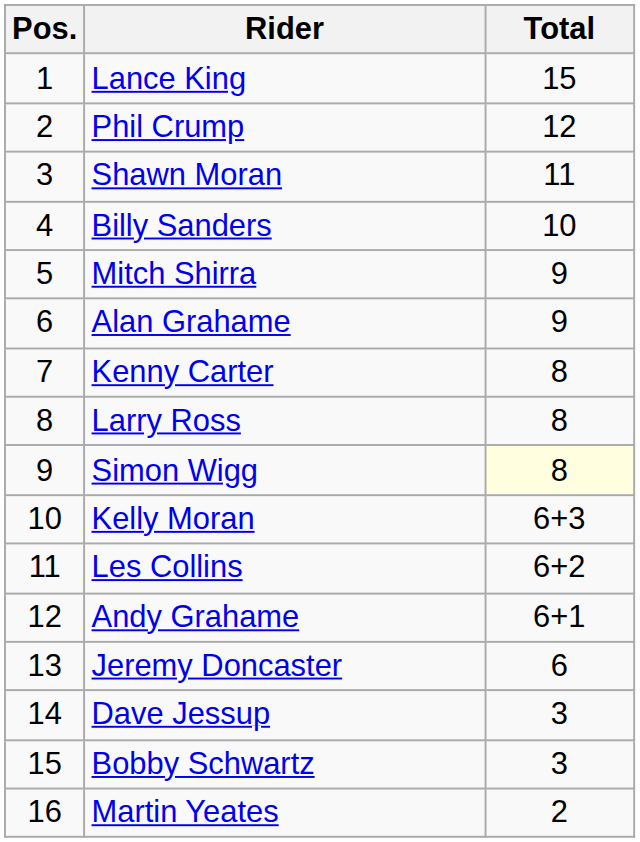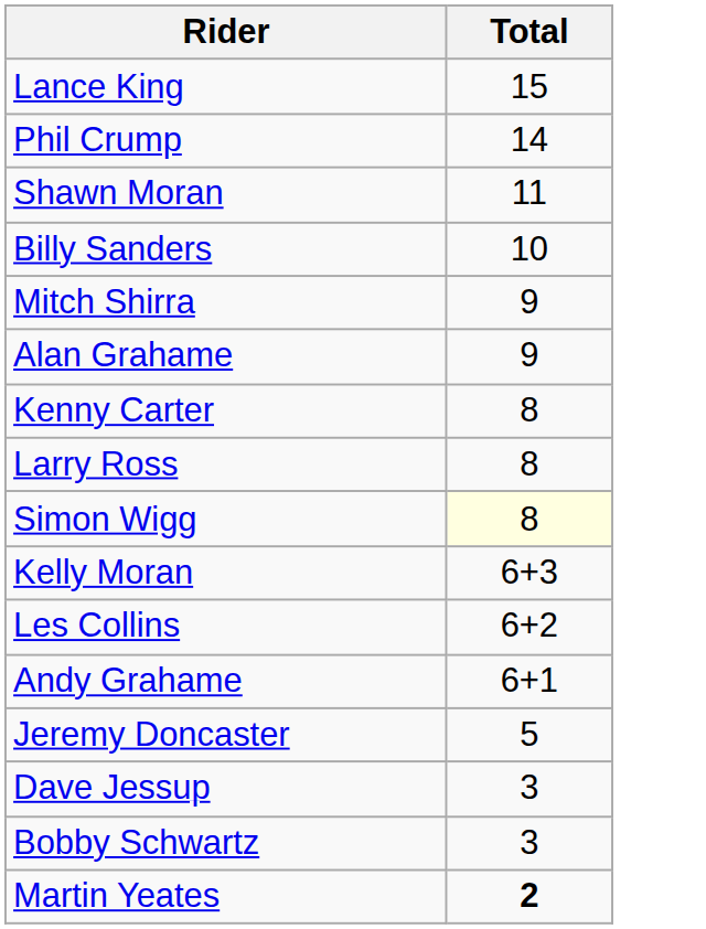 <table class=wikitable>
 <tr>
-<th width=25px>Pos.</th>
 <th width=200px>Rider</th>
 <th width=70px>Total</th>
 </tr>
 <tr align=center >
-<td>1</td>
 <td align=left> <a href='#'>Lance King</a></td>
 <td>15</td>
 </tr>
 <tr align=center >
-<td>2</td>
 <td align=left> <a href='#'>Phil Crump</a></td>
-<td>12</td>
+<td>14</td>
 </tr>
 <tr align=center >
-<td>3</td>
 <td align=left> <a href='#'>Shawn Moran</a></td>
 <td>11</td>
 </tr>
 <tr align=center >
-<td>4</td>
 <td align=left> <a href='#'>Billy Sanders</a></td>
 <td>10</td>
 </tr>
 <tr align=center >
-<td>5</td>
 <td align=left> <a href='#'>Mitch Shirra</a></td>
 <td>9</td>
 </tr>
 <tr align=center >
-<td>6</td>
 <td align=left> <a href='#'>Alan Grahame</a></td>
 <td>9</td>
 </tr>
 <tr align=center >
-<td>7</td>
 <td align=left> <a href='#'>Kenny Carter</a></td>
 <td>8</td>
 </tr>
 <tr align=center >
-<td>8</td>
 <td align=left> <a href='#'>Larry Ross</a></td>
 <td>8</td>
 </tr>
 <tr align=center >
-<td>9</td>
 <td align=left> <a href='#'>Simon Wigg</a></td>
 <td style="background: lightyellow;">8</td>
 </tr>
 <tr align=center >
-<td>10</td>
 <td align=left> <a href='#'>Kelly Moran</a></td>
 <td>6+3</td>
 </tr>
 <tr align=center >
-<td>11</td>
 <td align=left> <a href='#'>Les Collins</a></td>
 <td>6+2</td>
 </tr>
 <tr align=center>
-<td>12</td>
 <td align=left> <a href='#'>Andy Grahame</a></td>
 <td>6+1</td>
 </tr>
 <tr align=center>
-<td>13</td>
 <td align=left> <a href='#'>Jeremy Doncaster</a></td>
-<td>6</td>
+<td>5</td>
 </tr>
 <tr align=center>
-<td>14</td>
 <td align=left> <a href='#'>Dave Jessup</a></td>
 <td>3</td>
 </tr>
 <tr align=center>
-<td>15</td>
 <td align=left> <a href='#'>Bobby Schwartz</a></td>
 <td>3</td>
 </tr>
 <tr align=center>
-<td>16</td>
 <td align=left> <a href='#'>Martin Yeates</a></td>
-<td>2</td>
+<td><strong>2</strong></td>
 </tr>
 </table>
